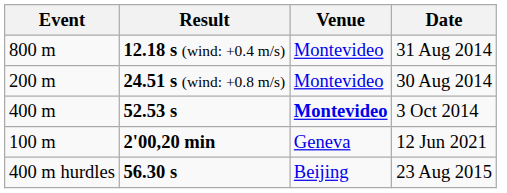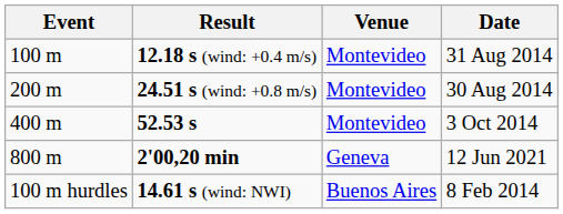 <table class="wikitable" style="border-collapse: collapse; font-size: 95%;">
 <tr>
 <th>Event</th>
 <th>Result</th>
 <th>Venue</th>
 <th>Date</th>
 </tr>
 <tr>
-<td>800 m</td>
+<td>100 m</td>
 <td><strong>12.18 s</strong> <small>(wind: +0.4 m/s)</small></td>
 <td> <a href='#'>Montevideo</a></td>
 <td>31 Aug 2014</td>
 </tr>
 <tr>
 <td>200 m</td>
 <td><strong>24.51 s</strong> <small>(wind: +0.8 m/s)</small></td>
 <td> <a href='#'>Montevideo</a></td>
 <td>30 Aug 2014</td>
 </tr>
 <tr>
 <td>400 m</td>
 <td><strong>52.53 s</strong></td>
-<td><strong> <a href='#'>Montevideo</a></strong></td>
+<td> <a href='#'>Montevideo</a></td>
 <td>3 Oct 2014</td>
 </tr>
 <tr>
-<td>100 m</td>
+<td>800 m</td>
 <td><strong>2'00,20 min</strong></td>
 <td> <a href='#'>Geneva</a></td>
 <td>12 Jun 2021</td>
 </tr>
 <tr>
-<td>400 m hurdles</td>
-<td><strong>56.30 s</strong></td>
-<td> <a href='#'>Beijing</a></td>
-<td>23 Aug 2015</td>
+<td>100 m hurdles</td>
+<td><strong>14.61 s</strong> <small>(wind: NWI)</small></td>
+<td> <a href='#'>Buenos Aires</a></td>
+<td>8 Feb 2014</td>
 </tr>
 </table>
